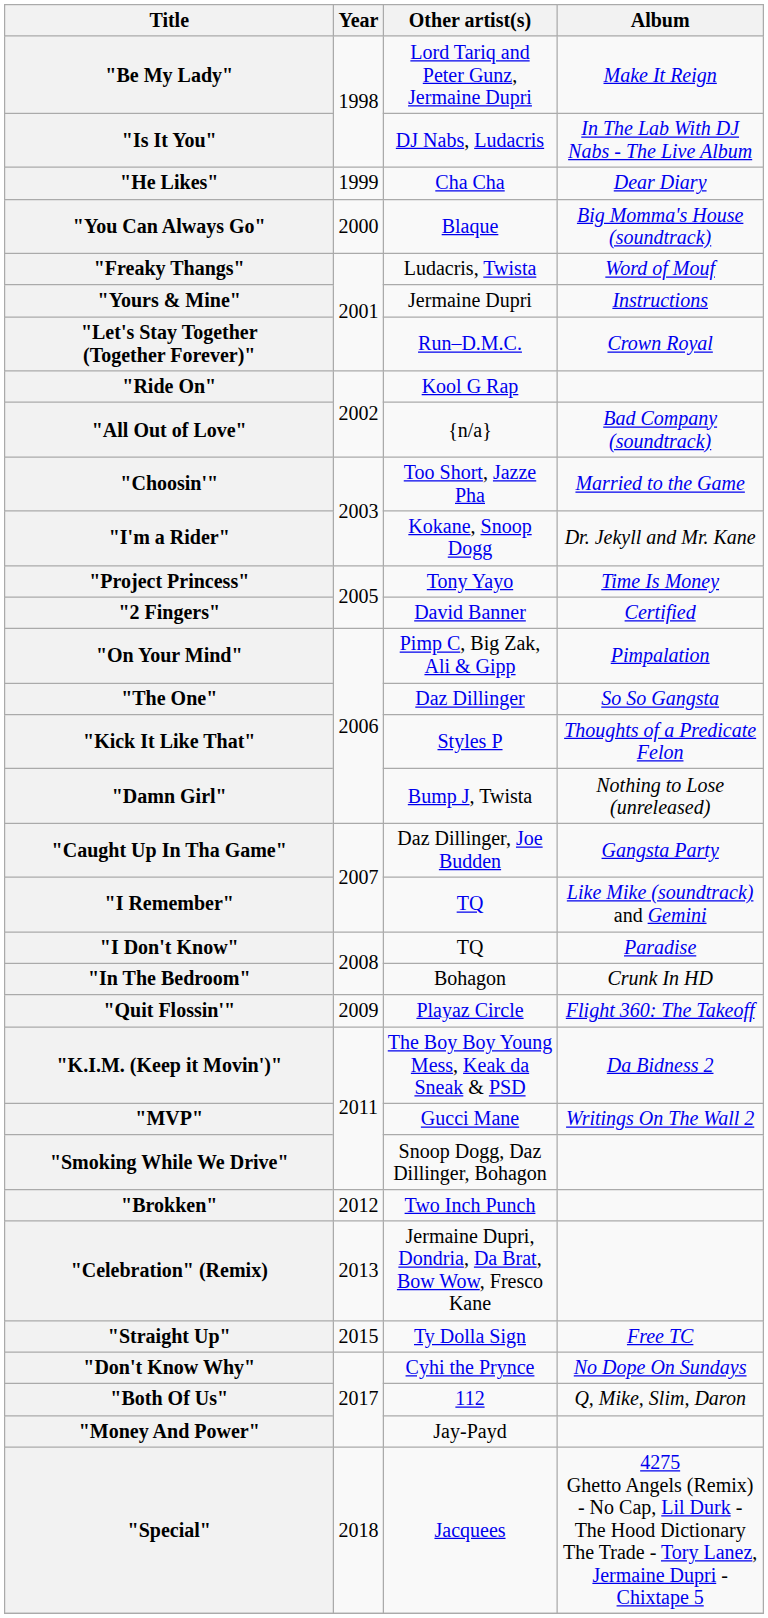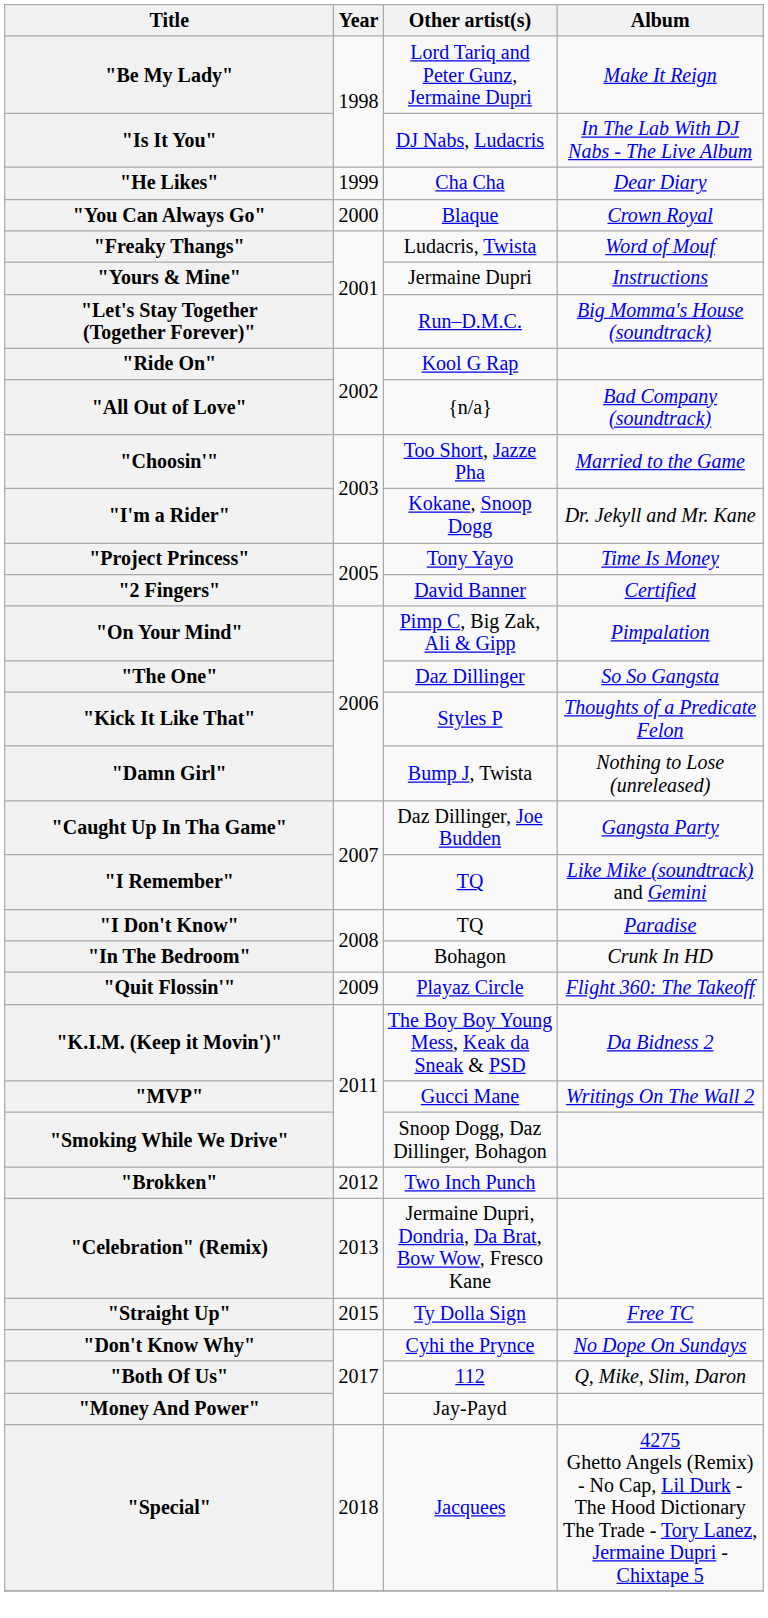 <table class="wikitable plainrowheaders" style="text-align:center;" border="1">
 <tr>
 <th scope="col" style="width:16em;">Title</th>
 <th scope="col">Year</th>
 <th scope="col">Other artist(s)</th>
 <th scope="col">Album</th>
 </tr>
 <tr>
 <th scope="row">"Be My Lady"</th>
 <td rowspan="2">1998</td>
 <td><a href='#'>Lord Tariq and Peter Gunz</a>, <a href='#'>Jermaine Dupri</a></td>
 <td><em><a href='#'>Make It Reign</a></em></td>
 </tr>
 <tr>
 <th scope="row">"Is It You"</th>
 <td><a href='#'>DJ Nabs</a>, <a href='#'>Ludacris</a></td>
 <td><em><a href='#'>In The Lab With DJ Nabs - The Live Album</a></em></td>
 </tr>
 <tr>
 <th scope="row">"He Likes"</th>
 <td rowspan="1">1999</td>
 <td><a href='#'>Cha Cha</a></td>
 <td><em><a href='#'>Dear Diary</a></em></td>
 </tr>
 <tr>
 <th scope="row">"You Can Always Go"</th>
 <td rowspan="1">2000</td>
 <td><a href='#'>Blaque</a></td>
-<td><em><a href='#'>Big Momma's House (soundtrack)</a></em></td>
+<td><em><a href='#'>Crown Royal</a></em></td>
 </tr>
 <tr>
 <th scope="row">"Freaky Thangs"</th>
 <td rowspan="3">2001</td>
 <td>Ludacris, <a href='#'>Twista</a></td>
 <td><em><a href='#'>Word of Mouf</a></em></td>
 </tr>
 <tr>
 <th scope="row">"Yours & Mine"</th>
 <td>Jermaine Dupri</td>
 <td><em><a href='#'>Instructions</a></em></td>
 </tr>
 <tr>
 <th scope="row">"Let's Stay Together <br>(Together Forever)"</th>
 <td><a href='#'>Run–D.M.C.</a></td>
-<td><em><a href='#'>Crown Royal</a></em></td>
+<td><em><a href='#'>Big Momma's House (soundtrack)</a></em></td>
 </tr>
 <tr>
 <th scope="row">"Ride On"</th>
 <td rowspan="2">2002</td>
 <td><a href='#'>Kool G Rap</a></td>
 <td></td>
 </tr>
 <tr>
 <th scope="row">"All Out of Love"</th>
 <td>{n/a}</td>
 <td><em><a href='#'>Bad Company (soundtrack)</a></em></td>
 </tr>
 <tr>
 <th scope="row">"Choosin'"</th>
 <td rowspan="2">2003</td>
 <td><a href='#'>Too Short</a>, <a href='#'>Jazze Pha</a></td>
 <td><em><a href='#'>Married to the Game</a></em></td>
 </tr>
 <tr>
 <th scope="row">"I'm a Rider"</th>
 <td><a href='#'>Kokane</a>, <a href='#'>Snoop Dogg</a></td>
 <td><em>Dr. Jekyll and Mr. Kane</em></td>
 </tr>
 <tr>
 <th scope="row">"Project Princess"</th>
 <td rowspan="2">2005</td>
 <td><a href='#'>Tony Yayo</a></td>
 <td><em><a href='#'>Time Is Money</a></em></td>
 </tr>
 <tr>
 <th scope="row">"2 Fingers"</th>
 <td><a href='#'>David Banner</a></td>
 <td><em><a href='#'>Certified</a></em></td>
 </tr>
 <tr>
 <th scope="row">"On Your Mind"</th>
 <td rowspan="4">2006</td>
 <td><a href='#'>Pimp C</a>, Big Zak, <a href='#'>Ali & Gipp</a></td>
 <td><em><a href='#'>Pimpalation</a></em></td>
 </tr>
 <tr>
 <th scope="row">"The One"</th>
 <td><a href='#'>Daz Dillinger</a></td>
 <td><em><a href='#'>So So Gangsta</a></em></td>
 </tr>
 <tr>
 <th scope="row">"Kick It Like That"</th>
 <td><a href='#'>Styles P</a></td>
 <td><em><a href='#'>Thoughts of a Predicate Felon</a></em></td>
 </tr>
 <tr>
 <th scope="row">"Damn Girl"</th>
 <td><a href='#'>Bump J</a>, Twista</td>
 <td><em>Nothing to Lose (unreleased)</em></td>
 </tr>
 <tr>
 <th scope="row">"Caught Up In Tha Game"</th>
 <td rowspan="2">2007</td>
 <td>Daz Dillinger, <a href='#'>Joe Budden</a></td>
 <td><em><a href='#'>Gangsta Party</a></em></td>
 </tr>
 <tr>
 <th scope="row">"I Remember"</th>
 <td><a href='#'>TQ</a></td>
 <td><em><a href='#'>Like Mike (soundtrack)</a></em> and <em><a href='#'>Gemini</a></em></td>
 </tr>
 <tr>
 <th scope="row">"I Don't Know"</th>
 <td rowspan="2">2008</td>
 <td>TQ</td>
 <td><em><a href='#'>Paradise</a></em></td>
 </tr>
 <tr>
 <th scope="row">"In The Bedroom"</th>
 <td>Bohagon</td>
 <td><em>Crunk In HD</em></td>
 </tr>
 <tr>
 <th scope="row">"Quit Flossin'"</th>
 <td rowspan="1">2009</td>
 <td><a href='#'>Playaz Circle</a></td>
 <td><em><a href='#'>Flight 360: The Takeoff</a></em></td>
 </tr>
 <tr>
 <th scope="row">"K.I.M. (Keep it Movin')"</th>
 <td rowspan="3">2011</td>
 <td><a href='#'>The Boy Boy Young Mess</a>, <a href='#'>Keak da Sneak</a> & <a href='#'>PSD</a></td>
 <td><em><a href='#'>Da Bidness 2</a></em></td>
 </tr>
 <tr>
 <th scope="row">"MVP"</th>
 <td><a href='#'>Gucci Mane</a></td>
 <td><em><a href='#'>Writings On The Wall 2</a></em></td>
 </tr>
 <tr>
 <th scope="row">"Smoking While We Drive"</th>
 <td>Snoop Dogg, Daz Dillinger, Bohagon</td>
 <td></td>
 </tr>
 <tr>
 <th scope="row">"Brokken"</th>
 <td rowspan="1">2012</td>
 <td><a href='#'>Two Inch Punch</a></td>
 <td></td>
 </tr>
 <tr>
 <th scope="row">"Celebration" (Remix)</th>
 <td rowspan="1">2013</td>
 <td>Jermaine Dupri, <a href='#'>Dondria</a>, <a href='#'>Da Brat</a>, <a href='#'>Bow Wow</a>, Fresco Kane</td>
 <td></td>
 </tr>
 <tr>
 <th scope="row">"Straight Up"</th>
 <td rowspan="1">2015</td>
 <td><a href='#'>Ty Dolla Sign</a></td>
 <td><em><a href='#'>Free TC</a></em></td>
 </tr>
 <tr>
 <th scope="row">"Don't Know Why"</th>
 <td rowspan="3">2017</td>
 <td><a href='#'>Cyhi the Prynce</a></td>
 <td><em><a href='#'>No Dope On Sundays</a></em></td>
 </tr>
 <tr>
 <th scope="row">"Both Of Us"</th>
 <td><a href='#'>112</a></td>
 <td><em>Q, Mike, Slim, Daron</em></td>
 </tr>
 <tr>
 <th scope="row">"Money And Power"</th>
 <td>Jay-Payd</td>
 <td></td>
 </tr>
 <tr>
 <th scope="row">"Special"</th>
 <td rowspan="1">2018</td>
 <td><a href='#'>Jacquees</a></td>
 <td><a href='#'>4275</a><br>Ghetto Angels (Remix) - No Cap, <a href='#'>Lil Durk</a> - The Hood Dictionary<br>The Trade - <a href='#'>Tory Lanez</a>, <a href='#'>Jermaine Dupri</a> - <a href='#'>Chixtape 5</a></td>
 </tr>
 <tr>
 </tr>
 </table>
